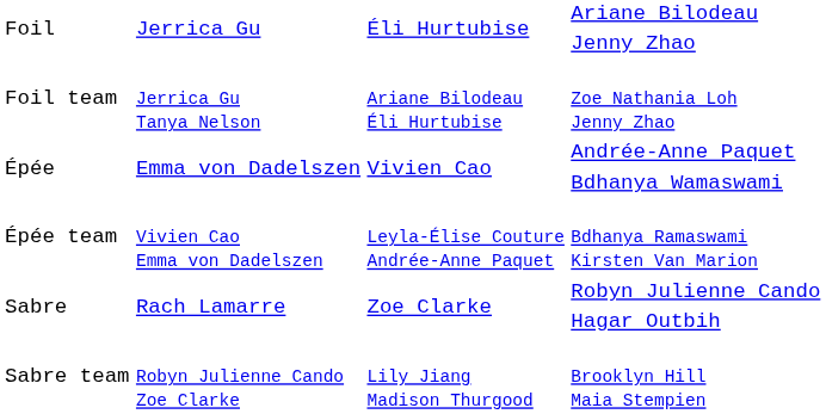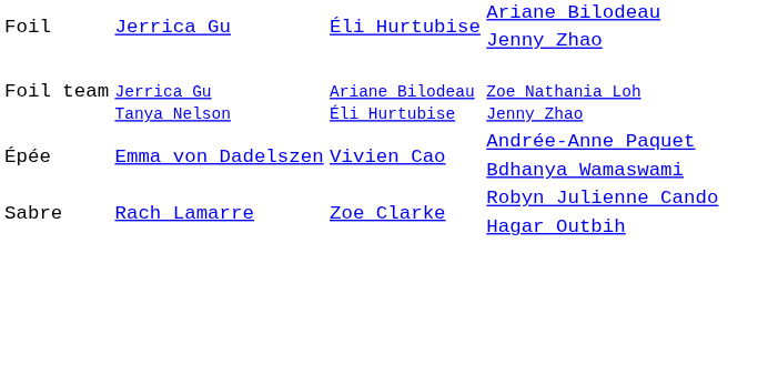 <table>
 <tr>
 <td rowspan=2>Foil</td>
 <td rowspan=2><a href='#'>Jerrica Gu</a><br> </td>
 <td rowspan=2><a href='#'>Éli Hurtubise</a><br> </td>
 <td><a href='#'>Ariane Bilodeau</a><br> </td>
 </tr>
 <tr>
 <td><a href='#'>Jenny Zhao</a><br> </td>
 </tr>
 <tr>
 <td>Foil team</td>
 <td><br><small><a href='#'>Jerrica Gu</a><br><a href='#'>Tanya Nelson</a> </small></td>
 <td><br><small><a href='#'>Ariane Bilodeau</a><br><a href='#'>Éli Hurtubise</a> </small></td>
 <td><br><small><a href='#'>Zoe Nathania Loh</a><br><a href='#'>Jenny Zhao</a> </small></td>
 </tr>
 <tr>
 <td rowspan=2>Épée</td>
 <td rowspan=2><a href='#'>Emma von Dadelszen</a><br> </td>
 <td rowspan=2><a href='#'>Vivien Cao</a><br> </td>
 <td><a href='#'>Andrée-Anne Paquet</a><br> </td>
 </tr>
 <tr>
 <td><a href='#'>Bdhanya Wamaswami</a><br> </td>
 </tr>
 <tr>
-<td>Épée team</td>
-<td><br><small><a href='#'>Vivien Cao</a><br><a href='#'>Emma von Dadelszen</a> </small></td>
-<td><br><small><a href='#'>Leyla-Élise Couture</a><br><a href='#'>Andrée-Anne Paquet</a> </small></td>
-<td><br><small><a href='#'>Bdhanya Ramaswami</a><br><a href='#'>Kirsten Van Marion</a> </small></td>
-</tr>
-<tr>
 <td rowspan=2>Sabre</td>
 <td rowspan=2><a href='#'>Rach Lamarre</a><br> </td>
 <td rowspan=2><a href='#'>Zoe Clarke</a><br> </td>
 <td><a href='#'>Robyn Julienne Cando</a><br> </td>
 </tr>
 <tr>
 <td><a href='#'>Hagar Outbih</a><br> </td>
 </tr>
-<tr>
-<td>Sabre team</td>
-<td><br><small><a href='#'>Robyn Julienne Cando</a><br><a href='#'>Zoe Clarke</a> </small></td>
-<td><br><small><a href='#'>Lily Jiang</a><br><a href='#'>Madison Thurgood</a> </small></td>
-<td><br><small><a href='#'>Brooklyn Hill</a><br><a href='#'>Maia Stempien</a> </small></td>
-</tr>
 </table>
